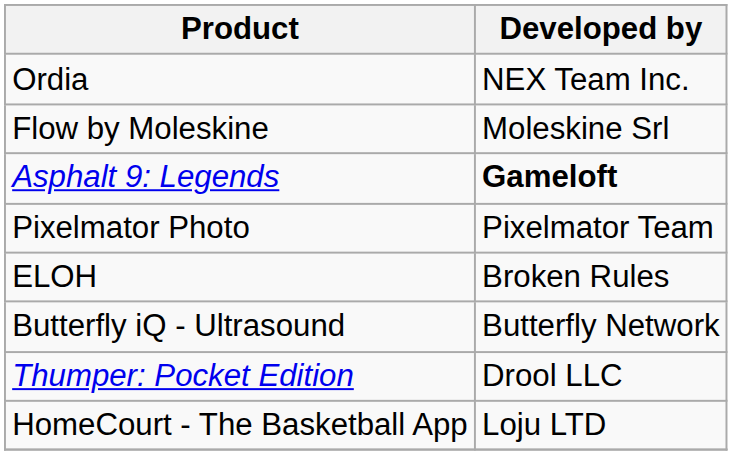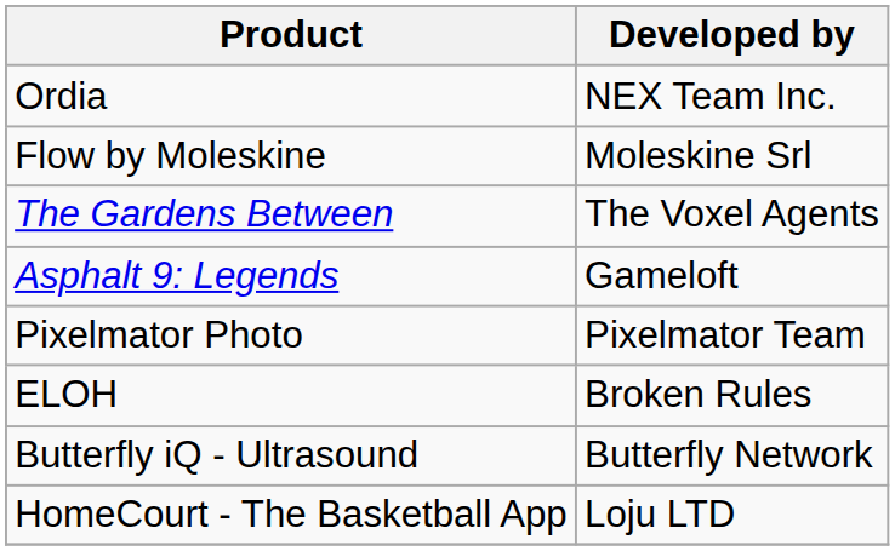 <table class="wikitable">
 <tr>
 <th>Product</th>
 <th>Developed by</th>
 </tr>
 <tr>
 <td>Ordia</td>
 <td>NEX Team Inc.</td>
 </tr>
 <tr>
 <td>Flow by Moleskine</td>
 <td>Moleskine Srl</td>
 </tr>
 <tr>
+<td><em><a href='#'>The Gardens Between</a></em></td>
+<td>The Voxel Agents</td>
+</tr>
+<tr>
 <td><em><a href='#'>Asphalt 9: Legends</a></em></td>
-<td><strong>Gameloft</strong></td>
+<td>Gameloft</td>
 </tr>
 <tr>
 <td>Pixelmator Photo</td>
 <td>Pixelmator Team</td>
 </tr>
 <tr>
 <td>ELOH</td>
 <td>Broken Rules</td>
 </tr>
 <tr>
 <td>Butterfly iQ - Ultrasound</td>
 <td>Butterfly Network</td>
 </tr>
 <tr>
-<td><em><a href='#'>Thumper: Pocket Edition</a></em></td>
-<td>Drool LLC</td>
-</tr>
-<tr>
 <td>HomeCourt - The Basketball App</td>
 <td>Loju LTD</td>
 </tr>
 <tr>
 </tr>
 </table>
